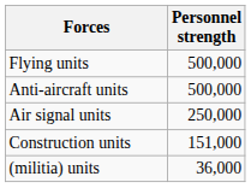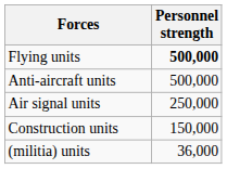 <table class="wikitable floatright">
 <tr>
 <th align="left" width="150">Forces</th>
 <th align="left" width="50">Personnel strength</th>
 </tr>
 <tr>
 <td>Flying units</td>
-<td style="text-align: right;">500,000</td>
+<td style="text-align: right;"><strong>500,000</strong></td>
 </tr>
 <tr>
 <td>Anti-aircraft units</td>
 <td style="text-align: right;">500,000</td>
 </tr>
 <tr>
 <td>Air signal units</td>
 <td style="text-align: right;">250,000</td>
 </tr>
 <tr>
 <td>Construction units</td>
-<td style="text-align: right;">151,000</td>
+<td style="text-align: right;">150,000</td>
 </tr>
 <tr>
 <td> (militia) units</td>
 <td style="text-align: right;">36,000</td>
 </tr>
 </table>
